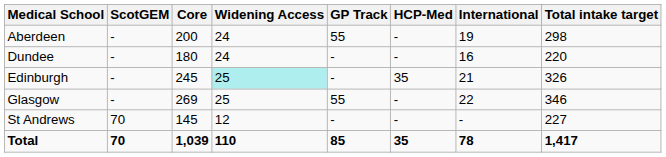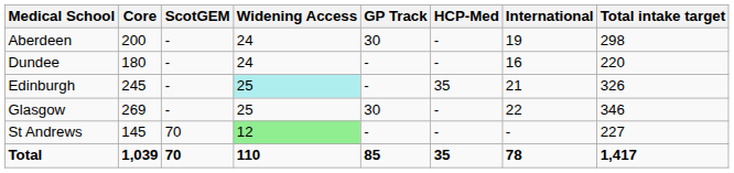 <table class="wikitable">
 <tr>
 <th>Medical School</th>
+<th>Core</th>
 <th>ScotGEM</th>
-<th>Core</th>
 <th>Widening Access</th>
 <th>GP Track</th>
 <th>HCP-Med</th>
 <th>International</th>
 <th>Total intake target</th>
 </tr>
 <tr>
 <td>Aberdeen</td>
+<td>200</td>
 <td>-</td>
-<td>200</td>
 <td>24</td>
-<td>55</td>
+<td>30</td>
 <td>-</td>
 <td>19</td>
 <td>298</td>
 </tr>
 <tr>
 <td>Dundee</td>
+<td>180</td>
 <td>-</td>
-<td>180</td>
 <td>24</td>
 <td>-</td>
 <td>-</td>
 <td>16</td>
 <td>220</td>
 </tr>
 <tr>
 <td>Edinburgh</td>
+<td>245</td>
 <td>-</td>
-<td>245</td>
 <td style="background: paleturquoise;">25</td>
 <td>-</td>
 <td>35</td>
 <td>21</td>
 <td>326</td>
 </tr>
 <tr>
 <td>Glasgow</td>
+<td>269</td>
 <td>-</td>
-<td>269</td>
 <td>25</td>
-<td>55</td>
+<td>30</td>
 <td>-</td>
 <td>22</td>
 <td>346</td>
 </tr>
 <tr>
 <td>St Andrews</td>
+<td>145</td>
 <td>70</td>
-<td>145</td>
-<td>12</td>
+<td style="background: lightgreen;">12</td>
 <td>-</td>
 <td>-</td>
 <td>-</td>
 <td>227</td>
 </tr>
 <tr>
 <td><strong>Total</strong></td>
+<td><strong>1,039</strong></td>
 <td><strong>70</strong></td>
-<td><strong>1,039</strong></td>
 <td><strong>110</strong></td>
 <td><strong>85</strong></td>
 <td><strong>35</strong></td>
 <td><strong>78</strong></td>
 <td><strong>1,417</strong></td>
 </tr>
 </table>
